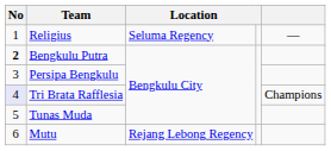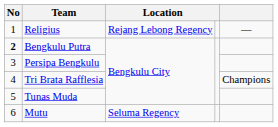 <table class="wikitable sortable" style="font-size:100%;">
 <tr>
 <th>No</th>
 <th>Team</th>
 <th colspan="2">Location</th>
 <th></th>
 </tr>
 <tr>
 <td align="center">1</td>
 <td><a href='#'>Religius</a></td>
-<td><a href='#'>Seluma Regency</a></td>
+<td><a href='#'>Rejang Lebong Regency</a></td>
 <td></td>
 <td align="center">—</td>
 </tr>
 <tr>
 <td align="center"><strong>2</strong></td>
 <td><a href='#'>Bengkulu Putra</a></td>
 <td rowspan="4"><a href='#'>Bengkulu City</a></td>
 <td rowspan="4"></td>
 <td align="center"></td>
 </tr>
 <tr>
 <td align="center">3</td>
 <td><a href='#'>Persipa Bengkulu</a></td>
 <td align="center"></td>
 </tr>
 <tr>
-<td align="center" style="background: lavender;">4</td>
+<td align="center">4</td>
 <td><a href='#'>Tri Brata Rafflesia</a></td>
 <td align="center">Champions</td>
 </tr>
 <tr>
 <td align="center">5</td>
 <td><a href='#'>Tunas Muda</a></td>
 <td align="center"></td>
 </tr>
 <tr>
 <td align="center">6</td>
 <td><a href='#'>Mutu</a></td>
-<td><a href='#'>Rejang Lebong Regency</a></td>
+<td><a href='#'>Seluma Regency</a></td>
 <td></td>
 <td align="center"></td>
 </tr>
 </table>
